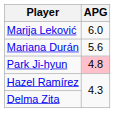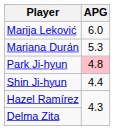 <table class="wikitable">
 <tr>
 <th>Player</th>
 <th>APG</th>
 </tr>
 <tr>
 <td> <a href='#'>Marija Leković</a></td>
 <td align=center>6.0</td>
 </tr>
 <tr>
 <td> <a href='#'>Mariana Durán</a></td>
-<td align=center>5.6</td>
+<td align=center>5.3</td>
 </tr>
 <tr>
 <td> <a href='#'>Park Ji-hyun</a></td>
 <td align=center style="background: pink;">4.8</td>
+</tr>
+<tr>
+<td> <a href='#'>Shin Ji-hyun</a></td>
+<td align=center>4.4</td>
 </tr>
 <tr>
 <td> <a href='#'>Hazel Ramírez</a></td>
 <td align=center rowspan=2>4.3</td>
 </tr>
 <tr>
 <td> <a href='#'>Delma Zita</a></td>
 </tr>
 </table>
